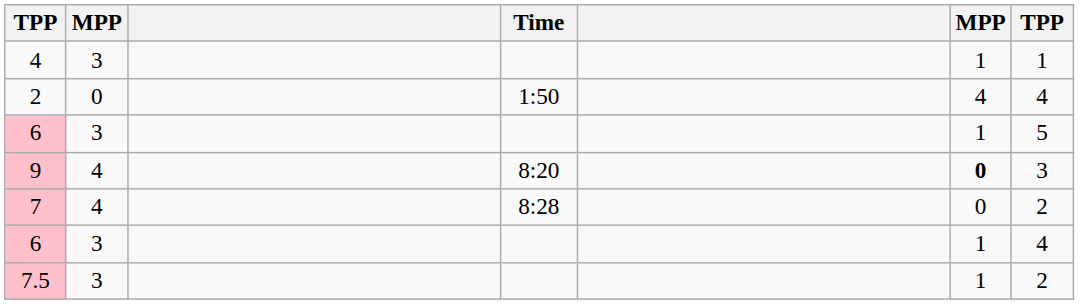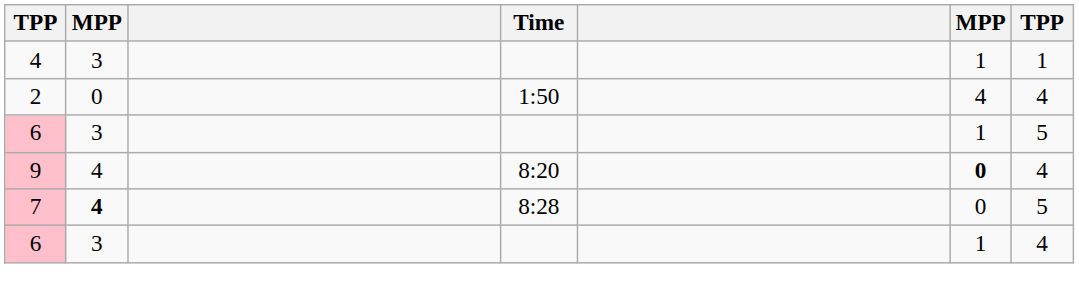 <table class="wikitable" style="text-align: center;" |>
 <tr>
 <th width="35">TPP</th>
 <th width="35">MPP</th>
 <th width="250"></th>
 <th width="45">Time</th>
 <th width="250"></th>
 <th width="35">MPP</th>
 <th width="35">TPP</th>
 </tr>
 <tr>
 <td>4</td>
 <td>3</td>
 <td style="text-align:left;"></td>
 <td></td>
 <td style="text-align:left;"><strong></strong></td>
 <td>1</td>
 <td>1</td>
 </tr>
 <tr>
 <td>2</td>
 <td>0</td>
 <td style="text-align:left;"><strong></strong></td>
 <td>1:50</td>
 <td style="text-align:left;"></td>
 <td>4</td>
 <td>4</td>
 </tr>
 <tr>
 <td bgcolor=pink>6</td>
 <td>3</td>
 <td style="text-align:left;"></td>
 <td></td>
 <td style="text-align:left;"><strong></strong></td>
 <td>1</td>
 <td>5</td>
 </tr>
 <tr>
 <td bgcolor=pink>9</td>
 <td>4</td>
 <td style="text-align:left;"></td>
 <td>8:20</td>
 <td style="text-align:left;"><strong></strong></td>
 <td><strong>0</strong></td>
-<td>3</td>
+<td>4</td>
 </tr>
 <tr>
 <td bgcolor=pink>7</td>
-<td>4</td>
+<td><strong>4</strong></td>
 <td style="text-align:left;"></td>
 <td>8:28</td>
 <td style="text-align:left;"><strong></strong></td>
 <td>0</td>
-<td>2</td>
+<td>5</td>
 </tr>
 <tr>
 <td bgcolor=pink>6</td>
 <td>3</td>
 <td style="text-align:left;"></td>
 <td></td>
 <td style="text-align:left;"><strong></strong></td>
 <td>1</td>
 <td>4</td>
 </tr>
-<tr>
-<td bgcolor=pink>7.5</td>
-<td>3</td>
-<td style="text-align:left;"></td>
-<td></td>
-<td style="text-align:left;"><strong></strong></td>
-<td>1</td>
-<td>2</td>
-</tr>
 </table>
